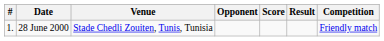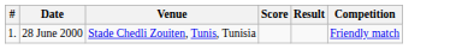 <table class="wikitable" style="font-size:90%; text-align: left;">
 <tr bgcolor="#CCCCCC" align="center">
 <th>#</th>
 <th>Date</th>
 <th>Venue</th>
-<th>Opponent</th>
 <th>Score</th>
 <th>Result</th>
 <th>Competition</th>
 </tr>
 <tr>
 <td>1.</td>
 <td>28 June 2000</td>
 <td><a href='#'>Stade Chedli Zouiten</a>, <a href='#'>Tunis</a>, Tunisia</td>
 <td></td>
 <td></td>
-<td></td>
 <td><a href='#'>Friendly match</a></td>
 </tr>
 </table>
